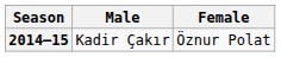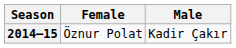 <table class="wikitable">
 <tr>
 <th scope="col">Season</th>
+<th scope="col">Female</th>
 <th scope="col">Male</th>
-<th scope="col">Female</th>
 </tr>
 <tr>
 <th scope="row">2014–15</th>
+<td>Öznur Polat</td>
 <td>Kadir Çakır</td>
-<td>Öznur Polat</td>
 </tr>
 </table>
